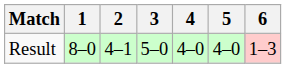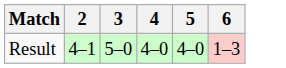 <table class="wikitable">
 <tr>
 <th>Match</th>
-<th>1</th>
 <th>2</th>
 <th>3</th>
 <th>4</th>
 <th>5</th>
 <th>6</th>
 </tr>
 <tr>
 <td>Result</td>
-<td bgcolor="#CCFFCC">8–0</td>
 <td bgcolor="#CCFFCC">4–1</td>
 <td bgcolor="#CCFFCC">5–0</td>
 <td bgcolor="#CCFFCC">4–0</td>
 <td bgcolor="#CCFFCC">4–0</td>
 <td bgcolor="#FFCCCC">1–3</td>
 </tr>
 </table>
